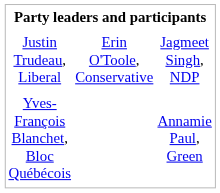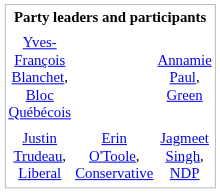 <table style="border: solid 1px #bbb; margin: 0 0 0 1.4em; float:right; font-size:90%; text-align:center">
 <tr>
 <th colspan="3">Party leaders and participants</th>
 </tr>
 <tr>
 <td width="10em"></td>
 <td width="10em"></td>
 <td width="10em"></td>
 </tr>
 <tr>
-<td><a href='#'>Justin Trudeau</a>,<br><a href='#'>Liberal</a></td>
-<td><a href='#'>Erin O'Toole</a>,<br><a href='#'>Conservative</a></td>
-<td><a href='#'>Jagmeet Singh</a>,<br><a href='#'>NDP</a></td>
+<td><a href='#'>Yves-François Blanchet</a>,<br><a href='#'>Bloc Québécois</a></td>
+<td></td>
+<td><a href='#'>Annamie Paul</a>,<br><a href='#'>Green</a></td>
 </tr>
 <tr>
 <td></td>
 <td></td>
 <td></td>
 </tr>
 <tr>
-<td><a href='#'>Yves-François Blanchet</a>,<br><a href='#'>Bloc Québécois</a></td>
-<td></td>
-<td><a href='#'>Annamie Paul</a>,<br><a href='#'>Green</a></td>
+<td><a href='#'>Justin Trudeau</a>,<br><a href='#'>Liberal</a></td>
+<td><a href='#'>Erin O'Toole</a>,<br><a href='#'>Conservative</a></td>
+<td><a href='#'>Jagmeet Singh</a>,<br><a href='#'>NDP</a></td>
 </tr>
 <tr>
 </tr>
 </table>
